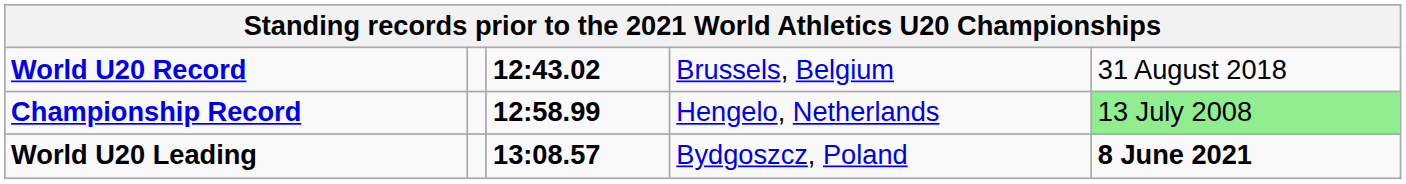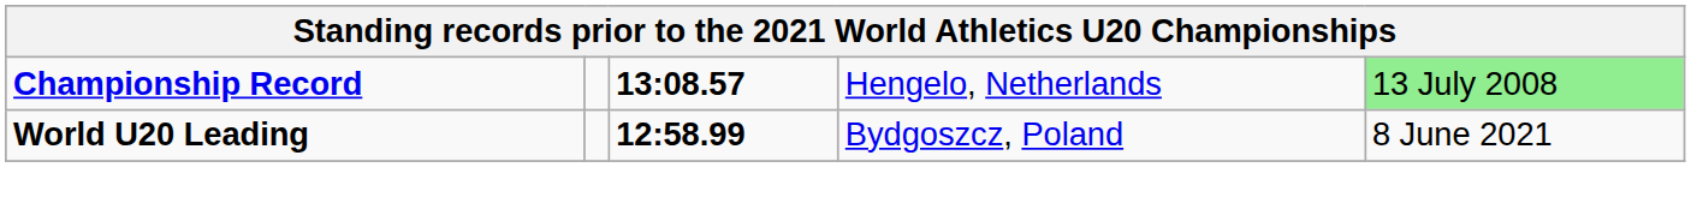 <table class="wikitable" width=65%>
 <tr>
 <th colspan="5">Standing records prior to the 2021 World Athletics U20 Championships</th>
 </tr>
 <tr>
-<td><strong><a href='#'>World U20 Record</a></strong></td>
-<td></td>
-<td><strong>12:43.02</strong></td>
-<td><a href='#'>Brussels</a>, <a href='#'>Belgium</a></td>
-<td>31 August 2018</td>
-</tr>
-<tr>
 <td><strong><a href='#'>Championship Record</a></strong></td>
 <td></td>
-<td><strong>12:58.99</strong></td>
+<td><strong>13:08.57</strong></td>
 <td><a href='#'>Hengelo</a>, <a href='#'>Netherlands</a></td>
 <td style="background: lightgreen;">13 July 2008</td>
 </tr>
 <tr>
 <td><strong>World U20 Leading</strong></td>
 <td></td>
-<td><strong>13:08.57</strong></td>
+<td><strong>12:58.99</strong></td>
 <td><a href='#'>Bydgoszcz</a>, <a href='#'>Poland</a></td>
-<td><strong>8 June 2021</strong></td>
+<td>8 June 2021</td>
 </tr>
 </table>
